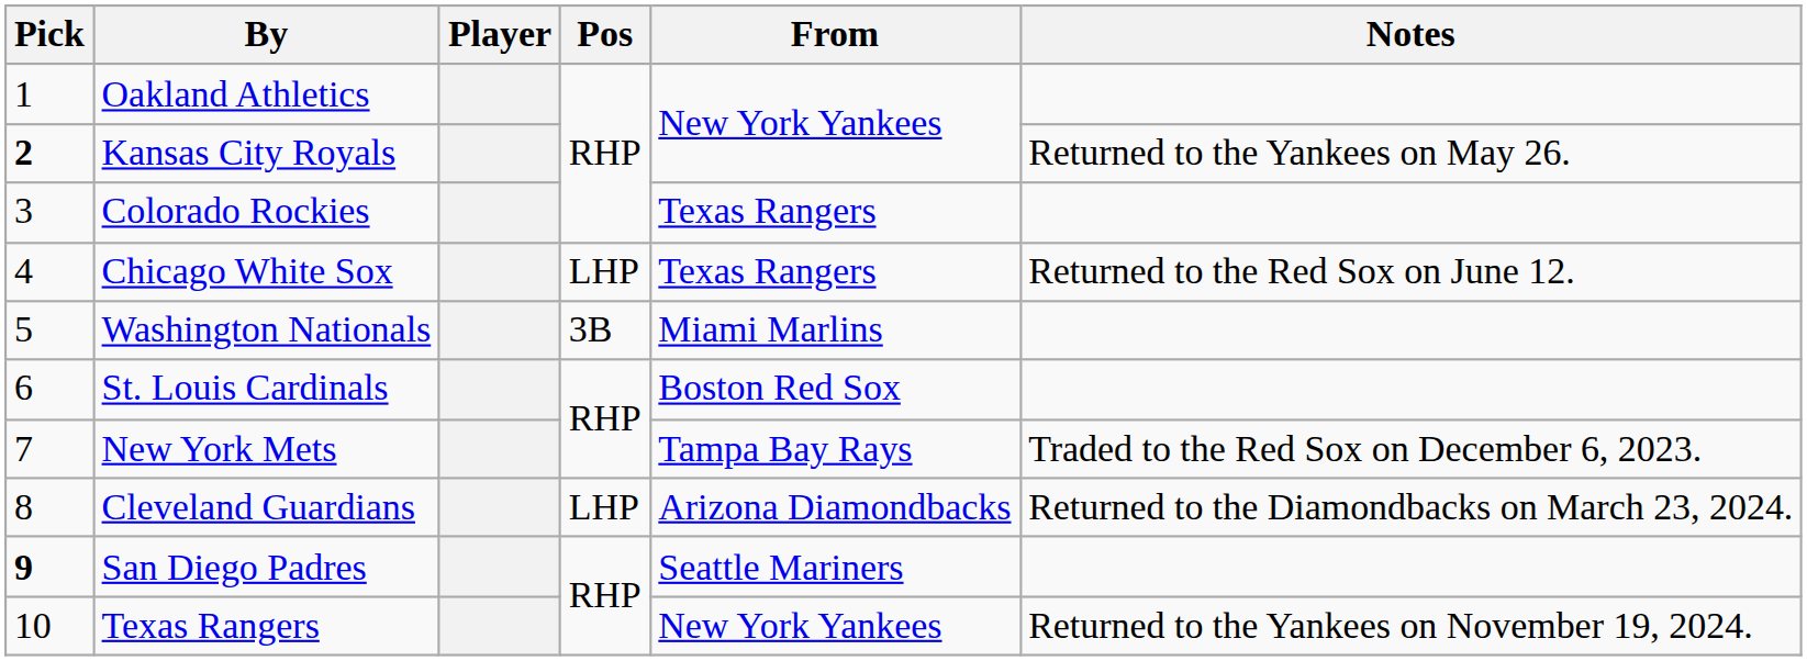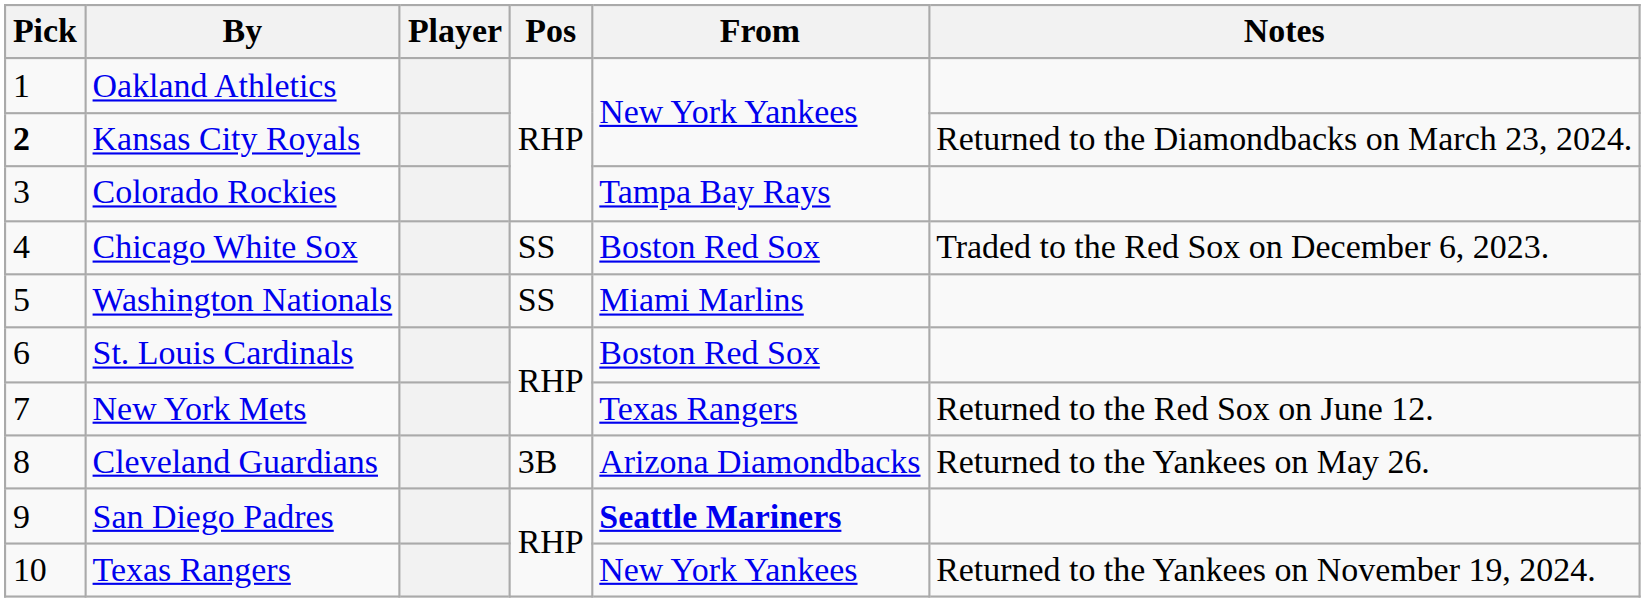 <table class="wikitable sortable plainrowheaders">
 <tr>
 <th scope="col">Pick</th>
 <th scope="col">By</th>
 <th scope="col">Player</th>
 <th scope="col">Pos</th>
 <th scope="col">From</th>
 <th scope="col">Notes</th>
 </tr>
 <tr>
 <td>1</td>
 <td><a href='#'>Oakland Athletics</a></td>
 <th scope="row"></th>
 <td rowspan="3">RHP</td>
 <td rowspan="2"><a href='#'>New York Yankees</a></td>
 <td></td>
 </tr>
 <tr>
 <td><strong>2</strong></td>
 <td><a href='#'>Kansas City Royals</a></td>
 <th scope="row"></th>
-<td>Returned to the Yankees on May 26.</td>
+<td>Returned to the Diamondbacks on March 23, 2024.</td>
 </tr>
 <tr>
 <td>3</td>
 <td><a href='#'>Colorado Rockies</a></td>
 <th scope="row"></th>
-<td><a href='#'>Texas Rangers</a></td>
+<td><a href='#'>Tampa Bay Rays</a></td>
 <td></td>
 </tr>
 <tr>
 <td>4</td>
 <td><a href='#'>Chicago White Sox</a></td>
 <th scope="row"></th>
-<td>LHP</td>
-<td><a href='#'>Texas Rangers</a></td>
-<td>Returned to the Red Sox on June 12.</td>
+<td>SS</td>
+<td><a href='#'>Boston Red Sox</a></td>
+<td>Traded to the Red Sox on December 6, 2023.</td>
 </tr>
 <tr>
 <td>5</td>
 <td><a href='#'>Washington Nationals</a></td>
 <th scope="row"></th>
-<td>3B</td>
+<td>SS</td>
 <td><a href='#'>Miami Marlins</a></td>
 </tr>
 <tr>
 <td>6</td>
 <td><a href='#'>St. Louis Cardinals</a></td>
 <th scope="row"></th>
 <td rowspan="2">RHP</td>
 <td><a href='#'>Boston Red Sox</a></td>
 <td></td>
 </tr>
 <tr>
 <td>7</td>
 <td><a href='#'>New York Mets</a></td>
 <th scope="row"></th>
-<td><a href='#'>Tampa Bay Rays</a></td>
-<td>Traded to the Red Sox on December 6, 2023.</td>
+<td><a href='#'>Texas Rangers</a></td>
+<td>Returned to the Red Sox on June 12.</td>
 </tr>
 <tr>
 <td>8</td>
 <td><a href='#'>Cleveland Guardians</a></td>
 <th scope="row"></th>
-<td>LHP</td>
+<td>3B</td>
 <td><a href='#'>Arizona Diamondbacks</a></td>
-<td>Returned to the Diamondbacks on March 23, 2024.</td>
+<td>Returned to the Yankees on May 26.</td>
 </tr>
 <tr>
-<td><strong>9</strong></td>
+<td>9</td>
 <td><a href='#'>San Diego Padres</a></td>
 <th scope="row"></th>
 <td rowspan="2">RHP</td>
-<td><a href='#'>Seattle Mariners</a></td>
+<td><strong><a href='#'>Seattle Mariners</a></strong></td>
 <td></td>
 </tr>
 <tr>
 <td>10</td>
 <td><a href='#'>Texas Rangers</a></td>
 <th scope="row"></th>
 <td><a href='#'>New York Yankees</a></td>
 <td>Returned to the Yankees on November 19, 2024.</td>
 </tr>
 </table>
